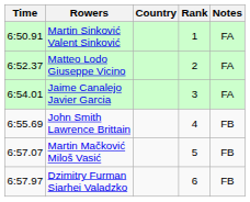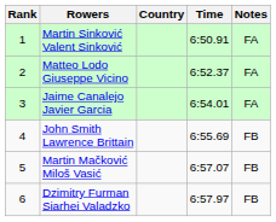 <table class="wikitable" style="text-align:center">
 <tr>
-<th>Time</th>
+<th>Rank</th>
 <th>Rowers</th>
 <th>Country</th>
-<th>Rank</th>
+<th>Time</th>
 <th>Notes</th>
 </tr>
 <tr bgcolor=ccffcc>
-<td>6:50.91</td>
+<td>1</td>
 <td align="left"><a href='#'>Martin Sinković</a><br><a href='#'>Valent Sinković</a></td>
 <td align="left"></td>
-<td>1</td>
+<td>6:50.91</td>
 <td>FA</td>
 </tr>
 <tr bgcolor=ccffcc>
-<td>6:52.37</td>
+<td>2</td>
 <td align="left"><a href='#'>Matteo Lodo</a><br><a href='#'>Giuseppe Vicino</a></td>
 <td align="left"></td>
-<td>2</td>
+<td>6:52.37</td>
 <td>FA</td>
 </tr>
 <tr bgcolor=ccffcc>
-<td>6:54.01</td>
+<td>3</td>
 <td align="left"><a href='#'>Jaime Canalejo</a><br><a href='#'>Javier Garcia</a></td>
 <td align="left"></td>
-<td>3</td>
+<td>6:54.01</td>
 <td>FA</td>
 </tr>
 <tr>
-<td>6:55.69</td>
+<td>4</td>
 <td align="left"><a href='#'>John Smith</a><br><a href='#'>Lawrence Brittain</a></td>
 <td align="left"></td>
-<td>4</td>
+<td>6:55.69</td>
 <td>FB</td>
 </tr>
 <tr>
-<td>6:57.07</td>
+<td>5</td>
 <td align="left"><a href='#'>Martin Mačković</a><br><a href='#'>Miloš Vasić</a></td>
 <td align="left"></td>
-<td>5</td>
+<td>6:57.07</td>
 <td>FB</td>
 </tr>
 <tr>
-<td>6:57.97</td>
+<td>6</td>
 <td align="left"><a href='#'>Dzimitry Furman</a><br><a href='#'>Siarhei Valadzko</a></td>
 <td align="left"></td>
-<td>6</td>
+<td>6:57.97</td>
 <td>FB</td>
 </tr>
 </table>
